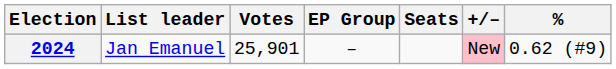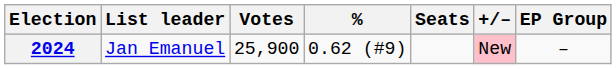 <table class="wikitable" style="text-align:center;">
 <tr>
 <th>Election</th>
 <th>List leader</th>
 <th>Votes</th>
-<th>EP Group</th>
+<th>%</th>
 <th>Seats</th>
 <th>+/–</th>
-<th>%</th>
+<th>EP Group</th>
 </tr>
 <tr>
 <th><a href='#'>2024</a></th>
 <td><a href='#'>Jan Emanuel</a></td>
-<td>25,901</td>
-<td>–</td>
+<td>25,900</td>
+<td>0.62 (#9)</td>
 <td></td>
 <td style="background: pink;">New</td>
-<td>0.62 (#9)</td>
+<td>–</td>
 </tr>
 </table>
